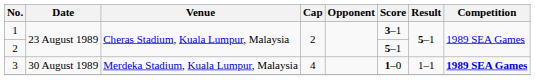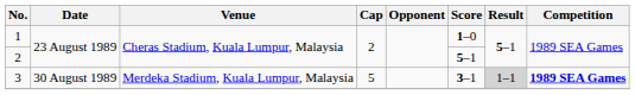 <table class="wikitable sortable">
 <tr>
 <th scope="col">No.</th>
 <th scope="col">Date</th>
 <th scope="col">Venue</th>
 <th scope="col">Cap</th>
 <th scope="col">Opponent</th>
 <th scope="col">Score</th>
 <th scope="col">Result</th>
 <th scope="col">Competition</th>
 </tr>
 <tr>
 <td align="center">1</td>
 <td rowspan="2">23 August 1989</td>
 <td rowspan="2"><a href='#'>Cheras Stadium</a>, <a href='#'>Kuala Lumpur</a>, Malaysia</td>
 <td rowspan="2" align="center">2</td>
 <td rowspan="2"></td>
-<td align="center"><strong>3</strong>–1</td>
+<td align="center"><strong>1</strong>–0</td>
 <td rowspan="2" align="center"><strong>5</strong>–1</td>
 <td rowspan="2"><a href='#'>1989 SEA Games</a></td>
 </tr>
 <tr>
 <td align="center">2</td>
 <td align="center"><strong>5</strong>–1</td>
 </tr>
 <tr>
 <td align="center">3</td>
 <td>30 August 1989</td>
 <td><a href='#'>Merdeka Stadium</a>, <a href='#'>Kuala Lumpur</a>, Malaysia</td>
-<td align="center">4</td>
+<td align="center">5</td>
 <td></td>
-<td align="center"><strong>1</strong>–0</td>
-<td align="center">1–1</td>
+<td align="center"><strong>3</strong>–1</td>
+<td align="center" style="background: lightgrey;">1–1</td>
 <td><strong><a href='#'>1989 SEA Games</a></strong></td>
 </tr>
 <tr>
 </tr>
 </table>
